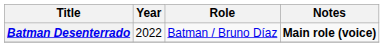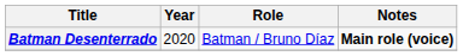 <table class="wikitable plainrowheaders" style="margin-right: 0;">
 <tr>
 <th scope="col">Title</th>
 <th scope="col">Year</th>
 <th scope="col">Role</th>
 <th scope="col" class="unsortable">Notes</th>
 </tr>
 <tr>
 <th scope="row"><em><a href='#'>Batman Desenterrado</a></em></th>
-<td>2022</td>
+<td>2020</td>
 <td><a href='#'>Batman / Bruno Díaz</a></td>
 <td><strong>Main role (voice)</strong></td>
 </tr>
 <tr>
 </tr>
 </table>
